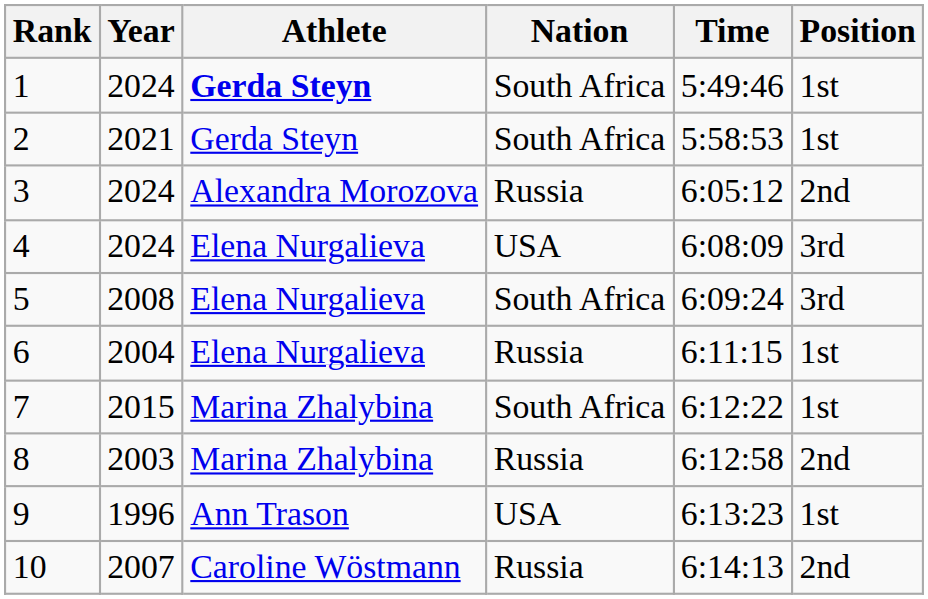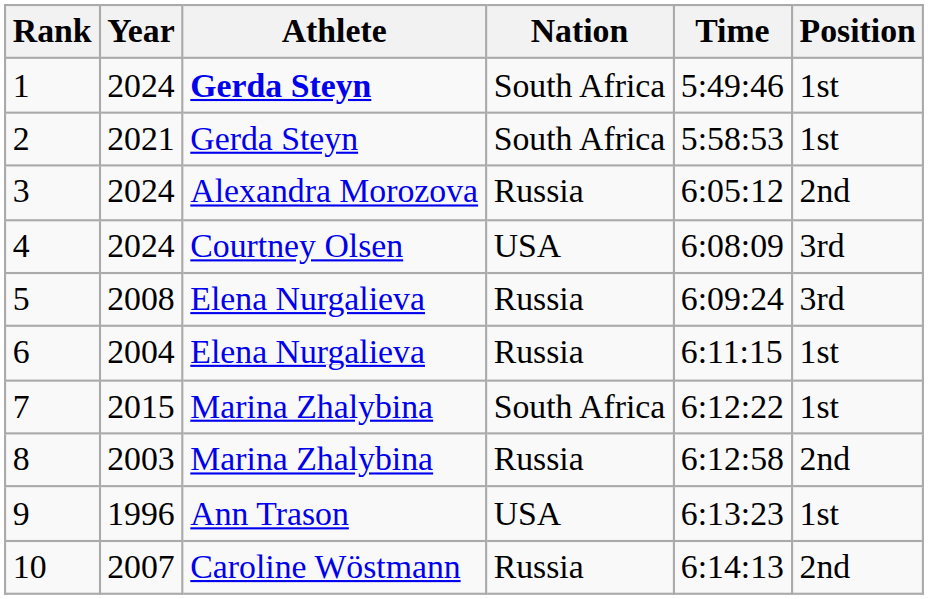 <table class="wikitable sortable">
 <tr>
 <th>Rank</th>
 <th>Year</th>
 <th>Athlete</th>
 <th>Nation</th>
 <th>Time</th>
 <th>Position</th>
 </tr>
 <tr>
 <td>1</td>
 <td>2024</td>
 <td><strong><a href='#'>Gerda Steyn</a></strong></td>
 <td> South Africa</td>
 <td>5:49:46</td>
 <td>1st</td>
 </tr>
 <tr>
 <td>2</td>
 <td>2021</td>
 <td><a href='#'>Gerda Steyn</a></td>
 <td> South Africa</td>
 <td>5:58:53</td>
 <td>1st</td>
 </tr>
 <tr>
 <td>3</td>
 <td>2024</td>
 <td><a href='#'>Alexandra Morozova</a></td>
 <td> Russia</td>
 <td>6:05:12</td>
 <td>2nd</td>
 </tr>
 <tr>
 <td>4</td>
 <td>2024</td>
-<td><a href='#'>Elena Nurgalieva</a></td>
+<td><a href='#'>Courtney Olsen</a></td>
 <td> USA</td>
 <td>6:08:09</td>
 <td>3rd</td>
 </tr>
 <tr>
 <td>5</td>
 <td>2008</td>
 <td><a href='#'>Elena Nurgalieva</a></td>
-<td> South Africa</td>
+<td> Russia</td>
 <td>6:09:24</td>
 <td>3rd</td>
 </tr>
 <tr>
 <td>6</td>
 <td>2004</td>
 <td><a href='#'>Elena Nurgalieva</a></td>
 <td> Russia</td>
 <td>6:11:15</td>
 <td>1st</td>
 </tr>
 <tr>
 <td>7</td>
 <td>2015</td>
 <td><a href='#'>Marina Zhalybina</a></td>
 <td> South Africa</td>
 <td>6:12:22</td>
 <td>1st</td>
 </tr>
 <tr>
 <td>8</td>
 <td>2003</td>
 <td><a href='#'>Marina Zhalybina</a></td>
 <td> Russia</td>
 <td>6:12:58</td>
 <td>2nd</td>
 </tr>
 <tr>
 <td>9</td>
 <td>1996</td>
 <td><a href='#'>Ann Trason</a></td>
 <td> USA</td>
 <td>6:13:23</td>
 <td>1st</td>
 </tr>
 <tr>
 <td>10</td>
 <td>2007</td>
 <td><a href='#'>Caroline Wöstmann</a></td>
 <td> Russia</td>
 <td>6:14:13</td>
 <td>2nd</td>
 </tr>
 </table>
